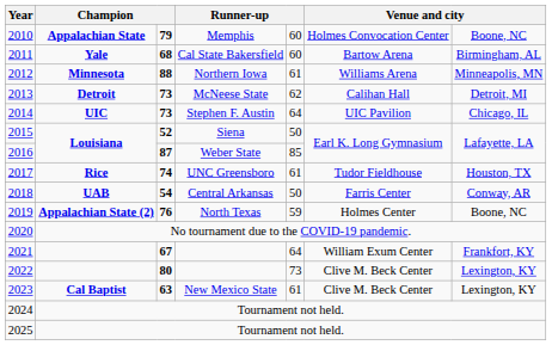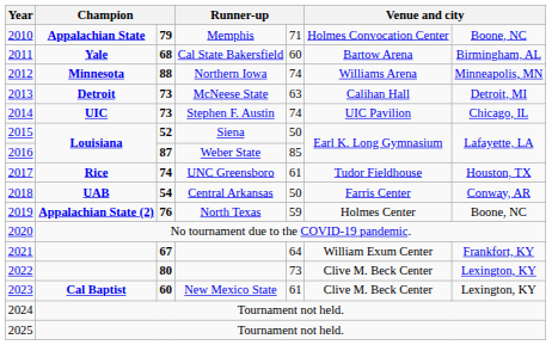 <table class="wikitable" style="text-align:center">
 <tr>
 <th>Year</th>
 <th colspan=2>Champion</th>
 <th colspan=2>Runner-up</th>
 <th colspan=2>Venue and city</th>
 </tr>
 <tr>
 <td><a href='#'>2010</a></td>
 <td><strong><a href='#'>Appalachian State</a></strong></td>
 <td><strong>79</strong></td>
 <td><a href='#'>Memphis</a></td>
-<td>60</td>
+<td>71</td>
 <td><a href='#'>Holmes Convocation Center</a></td>
 <td><a href='#'>Boone, NC</a></td>
 </tr>
 <tr>
 <td><a href='#'>2011</a></td>
 <td><strong><a href='#'>Yale</a></strong></td>
 <td><strong>68</strong></td>
 <td><a href='#'>Cal State Bakersfield</a></td>
 <td>60</td>
 <td><a href='#'>Bartow Arena</a></td>
 <td><a href='#'>Birmingham, AL</a></td>
 </tr>
 <tr>
 <td><a href='#'>2012</a></td>
 <td><strong><a href='#'>Minnesota</a></strong></td>
 <td><strong>88</strong></td>
 <td><a href='#'>Northern Iowa</a></td>
-<td>61</td>
+<td>74</td>
 <td><a href='#'>Williams Arena</a></td>
 <td><a href='#'>Minneapolis, MN</a></td>
 </tr>
 <tr>
 <td><a href='#'>2013</a></td>
 <td><strong><a href='#'>Detroit</a></strong></td>
 <td><strong>73</strong></td>
 <td><a href='#'>McNeese State</a></td>
-<td>62</td>
+<td>63</td>
 <td><a href='#'>Calihan Hall</a></td>
 <td><a href='#'>Detroit, MI</a></td>
 </tr>
 <tr>
 <td><a href='#'>2014</a></td>
 <td><strong><a href='#'>UIC</a></strong></td>
 <td><strong>73</strong></td>
 <td><a href='#'>Stephen F. Austin</a></td>
-<td>64</td>
+<td>74</td>
 <td><a href='#'>UIC Pavilion</a></td>
 <td><a href='#'>Chicago, IL</a></td>
 </tr>
 <tr>
 <td><a href='#'>2015</a></td>
 <td rowspan=2><strong><a href='#'>Louisiana</a></strong></td>
 <td><strong>52</strong></td>
 <td><a href='#'>Siena</a></td>
 <td>50</td>
 <td rowspan=2><a href='#'>Earl K. Long Gymnasium</a></td>
 <td rowspan=2><a href='#'>Lafayette, LA</a></td>
 </tr>
 <tr>
 <td><a href='#'>2016</a></td>
 <td><strong>87</strong></td>
 <td><a href='#'>Weber State</a></td>
 <td>85</td>
 </tr>
 <tr>
 <td><a href='#'>2017</a></td>
 <td><strong><a href='#'>Rice</a></strong></td>
 <td><strong>74</strong></td>
 <td><a href='#'>UNC Greensboro</a></td>
 <td>61</td>
 <td><a href='#'>Tudor Fieldhouse</a></td>
 <td><a href='#'>Houston, TX</a></td>
 </tr>
 <tr>
 <td><a href='#'>2018</a></td>
 <td><strong><a href='#'>UAB</a></strong></td>
 <td><strong>54</strong></td>
 <td><a href='#'>Central Arkansas</a></td>
 <td>50</td>
 <td><a href='#'>Farris Center</a></td>
 <td><a href='#'>Conway, AR</a></td>
 </tr>
 <tr>
 <td><a href='#'>2019</a></td>
 <td><strong><a href='#'>Appalachian State (2)</a></strong></td>
 <td><strong>76</strong></td>
 <td><a href='#'>North Texas</a></td>
 <td>59</td>
 <td>Holmes Center</td>
 <td>Boone, NC</td>
 </tr>
 <tr>
 <td><a href='#'>2020</a></td>
 <td colspan=6>No tournament due to the <a href='#'>COVID-19 pandemic</a>.</td>
 </tr>
 <tr>
 <td><a href='#'>2021</a></td>
 <td><strong></strong></td>
 <td><strong>67</strong></td>
 <td></td>
 <td>64</td>
 <td>William Exum Center</td>
 <td><a href='#'>Frankfort, KY</a></td>
 </tr>
 <tr>
 <td><a href='#'>2022</a></td>
 <td><strong></strong></td>
 <td><strong>80</strong></td>
 <td></td>
 <td>73</td>
 <td>Clive M. Beck Center</td>
 <td><a href='#'>Lexington, KY</a></td>
 </tr>
 <tr>
 <td><a href='#'>2023</a></td>
 <td><strong><a href='#'>Cal Baptist</a></strong></td>
-<td><strong>63</strong></td>
+<td><strong>60</strong></td>
 <td><a href='#'>New Mexico State</a></td>
 <td>61</td>
 <td>Clive M. Beck Center</td>
 <td>Lexington, KY</td>
 </tr>
 <tr>
 <td>2024</td>
 <td colspan=6>Tournament not held.</td>
 </tr>
 <tr>
 <td>2025</td>
 <td colspan=6>Tournament not held.</td>
 </tr>
 </table>
